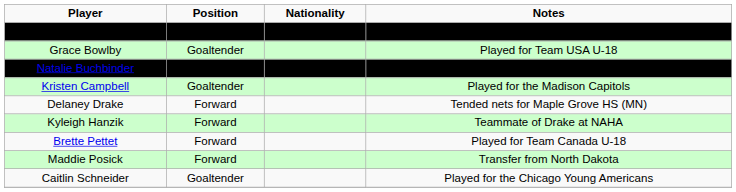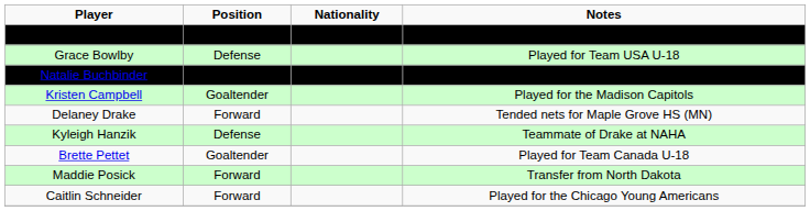 <table class="wikitable" width="80%">
 <tr align="center"  | style = >
 <td><strong>Player</strong></td>
 <td><strong>Position</strong></td>
 <td><strong>Nationality</strong></td>
 <td><strong>Notes</strong></td>
 </tr>
 <tr align="center" bgcolor=" ">
 <td>Breanna Blesi</td>
 <td>Goaltender</td>
 <td></td>
 <td>Played for North American Hockey Academy</td>
 </tr>
 <tr align="center" bgcolor="#ccffcc">
 <td>Grace Bowlby</td>
-<td>Goaltender</td>
+<td>Defense</td>
 <td></td>
 <td>Played for Team USA U-18</td>
 </tr>
 <tr align="center" bgcolor=" ">
 <td><a href='#'>Natalie Buchbinder</a></td>
 <td>Defense</td>
 <td></td>
 <td>Attended Shattuck-St. Mary's</td>
 </tr>
 <tr align="center" bgcolor="#ccffcc">
 <td><a href='#'>Kristen Campbell</a></td>
 <td>Goaltender</td>
 <td></td>
 <td>Played for the Madison Capitols</td>
 </tr>
 <tr align="center" bgcolor="">
 <td>Delaney Drake</td>
 <td>Forward</td>
 <td></td>
 <td>Tended nets for Maple Grove HS (MN)</td>
 </tr>
 <tr align="center" bgcolor="#ccffcc ">
 <td>Kyleigh Hanzik</td>
-<td>Forward</td>
+<td>Defense</td>
 <td></td>
 <td>Teammate of Drake at NAHA</td>
 </tr>
 <tr align="center" bgcolor="">
 <td><a href='#'>Brette Pettet</a></td>
-<td>Forward</td>
+<td>Goaltender</td>
 <td></td>
 <td>Played for Team Canada U-18</td>
 </tr>
 <tr align="center" bgcolor="#ccffcc ">
 <td>Maddie Posick</td>
 <td>Forward</td>
 <td></td>
 <td>Transfer from North Dakota</td>
 </tr>
 <tr align="center" bgcolor="">
 <td>Caitlin Schneider</td>
-<td>Goaltender</td>
+<td>Forward</td>
 <td></td>
 <td>Played for the Chicago Young Americans</td>
 </tr>
 <tr align="center" bgcolor=" ">
 </tr>
 </table>
